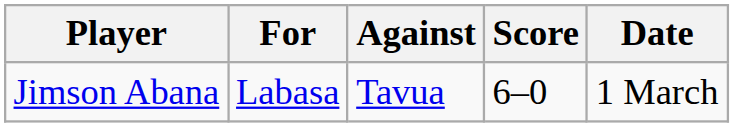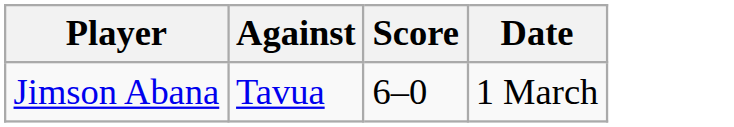 <table class="wikitable">
 <tr>
 <th>Player</th>
-<th>For</th>
 <th>Against</th>
 <th>Score</th>
 <th>Date</th>
 </tr>
 <tr>
 <td> <a href='#'>Jimson Abana</a></td>
-<td><a href='#'>Labasa</a></td>
 <td><a href='#'>Tavua</a></td>
 <td>6–0</td>
 <td>1 March</td>
 </tr>
 </table>
